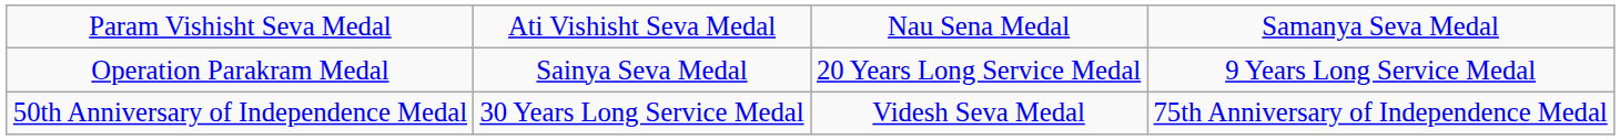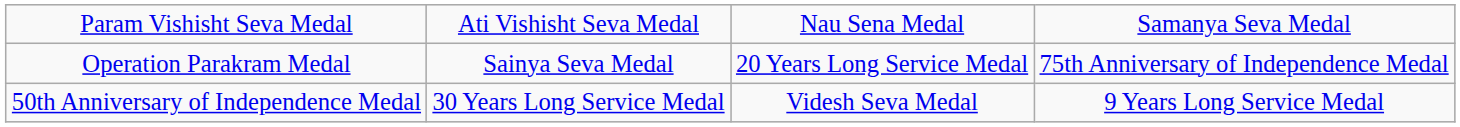 <table class="wikitable" style="margin:1em auto; text-align:center;">
 <tr>
 <td><a href='#'>Param Vishisht Seva Medal</a></td>
 <td><a href='#'>Ati Vishisht Seva Medal</a></td>
 <td><a href='#'>Nau Sena Medal</a></td>
 <td><a href='#'>Samanya Seva Medal</a></td>
 </tr>
 <tr>
 <td><a href='#'>Operation Parakram Medal</a></td>
 <td><a href='#'>Sainya Seva Medal</a></td>
 <td><a href='#'>20 Years Long Service Medal</a></td>
-<td><a href='#'>9 Years Long Service Medal</a></td>
+<td><a href='#'>75th Anniversary of Independence Medal</a></td>
 </tr>
 <tr>
 <td><a href='#'>50th Anniversary of Independence Medal</a></td>
 <td><a href='#'>30 Years Long Service Medal</a></td>
 <td><a href='#'>Videsh Seva Medal</a></td>
-<td><a href='#'>75th Anniversary of Independence Medal</a></td>
+<td><a href='#'>9 Years Long Service Medal</a></td>
 </tr>
 </table>
